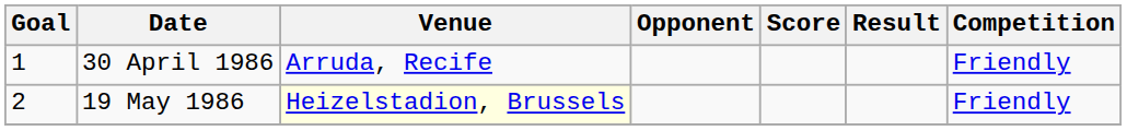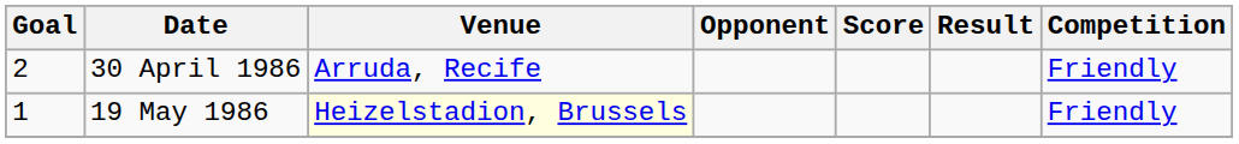 <table class="wikitable" style="font-size: 95%;">
 <tr>
 <th>Goal</th>
 <th>Date</th>
 <th>Venue</th>
 <th>Opponent</th>
 <th>Score</th>
 <th>Result</th>
 <th>Competition</th>
 </tr>
 <tr>
-<td>1</td>
+<td>2</td>
 <td>30 April 1986</td>
 <td><a href='#'>Arruda</a>, <a href='#'>Recife</a></td>
 <td></td>
 <td></td>
 <td></td>
 <td><a href='#'>Friendly</a></td>
 </tr>
 <tr>
-<td>2</td>
+<td>1</td>
 <td>19 May 1986</td>
 <td style="background: lightyellow;"><a href='#'>Heizelstadion</a>, <a href='#'>Brussels</a></td>
 <td></td>
 <td></td>
 <td></td>
 <td><a href='#'>Friendly</a></td>
 </tr>
 <tr>
 </tr>
 </table>
